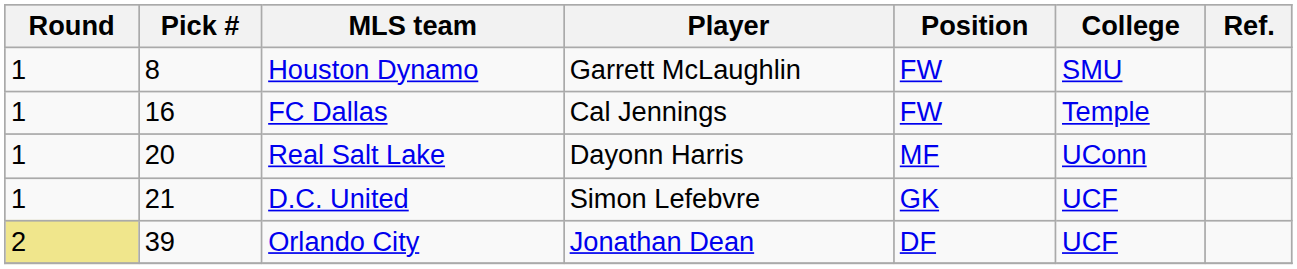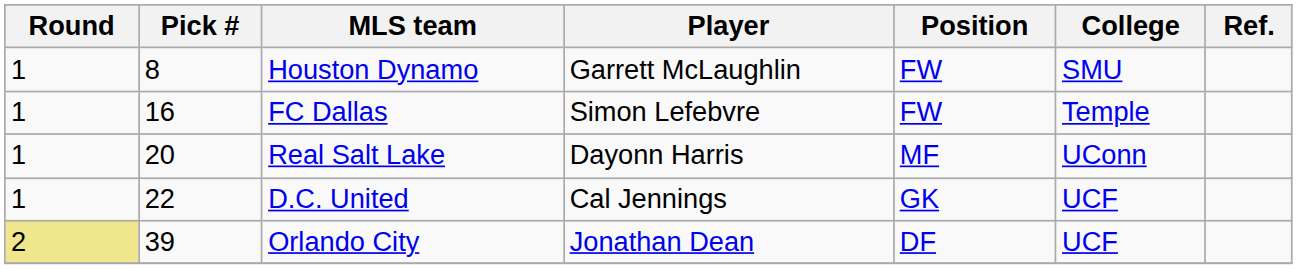 <table class="wikitable sortable" style="width:60%">
 <tr>
 <th>Round</th>
 <th>Pick #</th>
 <th>MLS team</th>
 <th>Player</th>
 <th>Position</th>
 <th>College</th>
 <th class="unsortable">Ref.</th>
 </tr>
 <tr>
 <td>1</td>
 <td>8</td>
 <td><a href='#'>Houston Dynamo</a></td>
 <td>Garrett McLaughlin</td>
 <td><a href='#'>FW</a></td>
 <td><a href='#'>SMU</a></td>
 <td></td>
 </tr>
 <tr>
 <td>1</td>
 <td>16</td>
 <td><a href='#'>FC Dallas</a></td>
-<td>Cal Jennings</td>
+<td>Simon Lefebvre</td>
 <td><a href='#'>FW</a></td>
 <td><a href='#'>Temple</a></td>
 <td></td>
 </tr>
 <tr>
 <td>1</td>
 <td>20</td>
 <td><a href='#'>Real Salt Lake</a></td>
 <td>Dayonn Harris</td>
 <td><a href='#'>MF</a></td>
 <td><a href='#'>UConn</a></td>
 <td></td>
 </tr>
 <tr>
 <td>1</td>
-<td>21</td>
+<td>22</td>
 <td><a href='#'>D.C. United</a></td>
-<td>Simon Lefebvre</td>
+<td>Cal Jennings</td>
 <td><a href='#'>GK</a></td>
 <td><a href='#'>UCF</a></td>
 <td></td>
 </tr>
 <tr>
 <td style="background: khaki;">2</td>
 <td>39</td>
 <td><a href='#'>Orlando City</a></td>
 <td><a href='#'>Jonathan Dean</a></td>
 <td><a href='#'>DF</a></td>
 <td><a href='#'>UCF</a></td>
 <td></td>
 </tr>
 <tr>
 </tr>
 </table>
